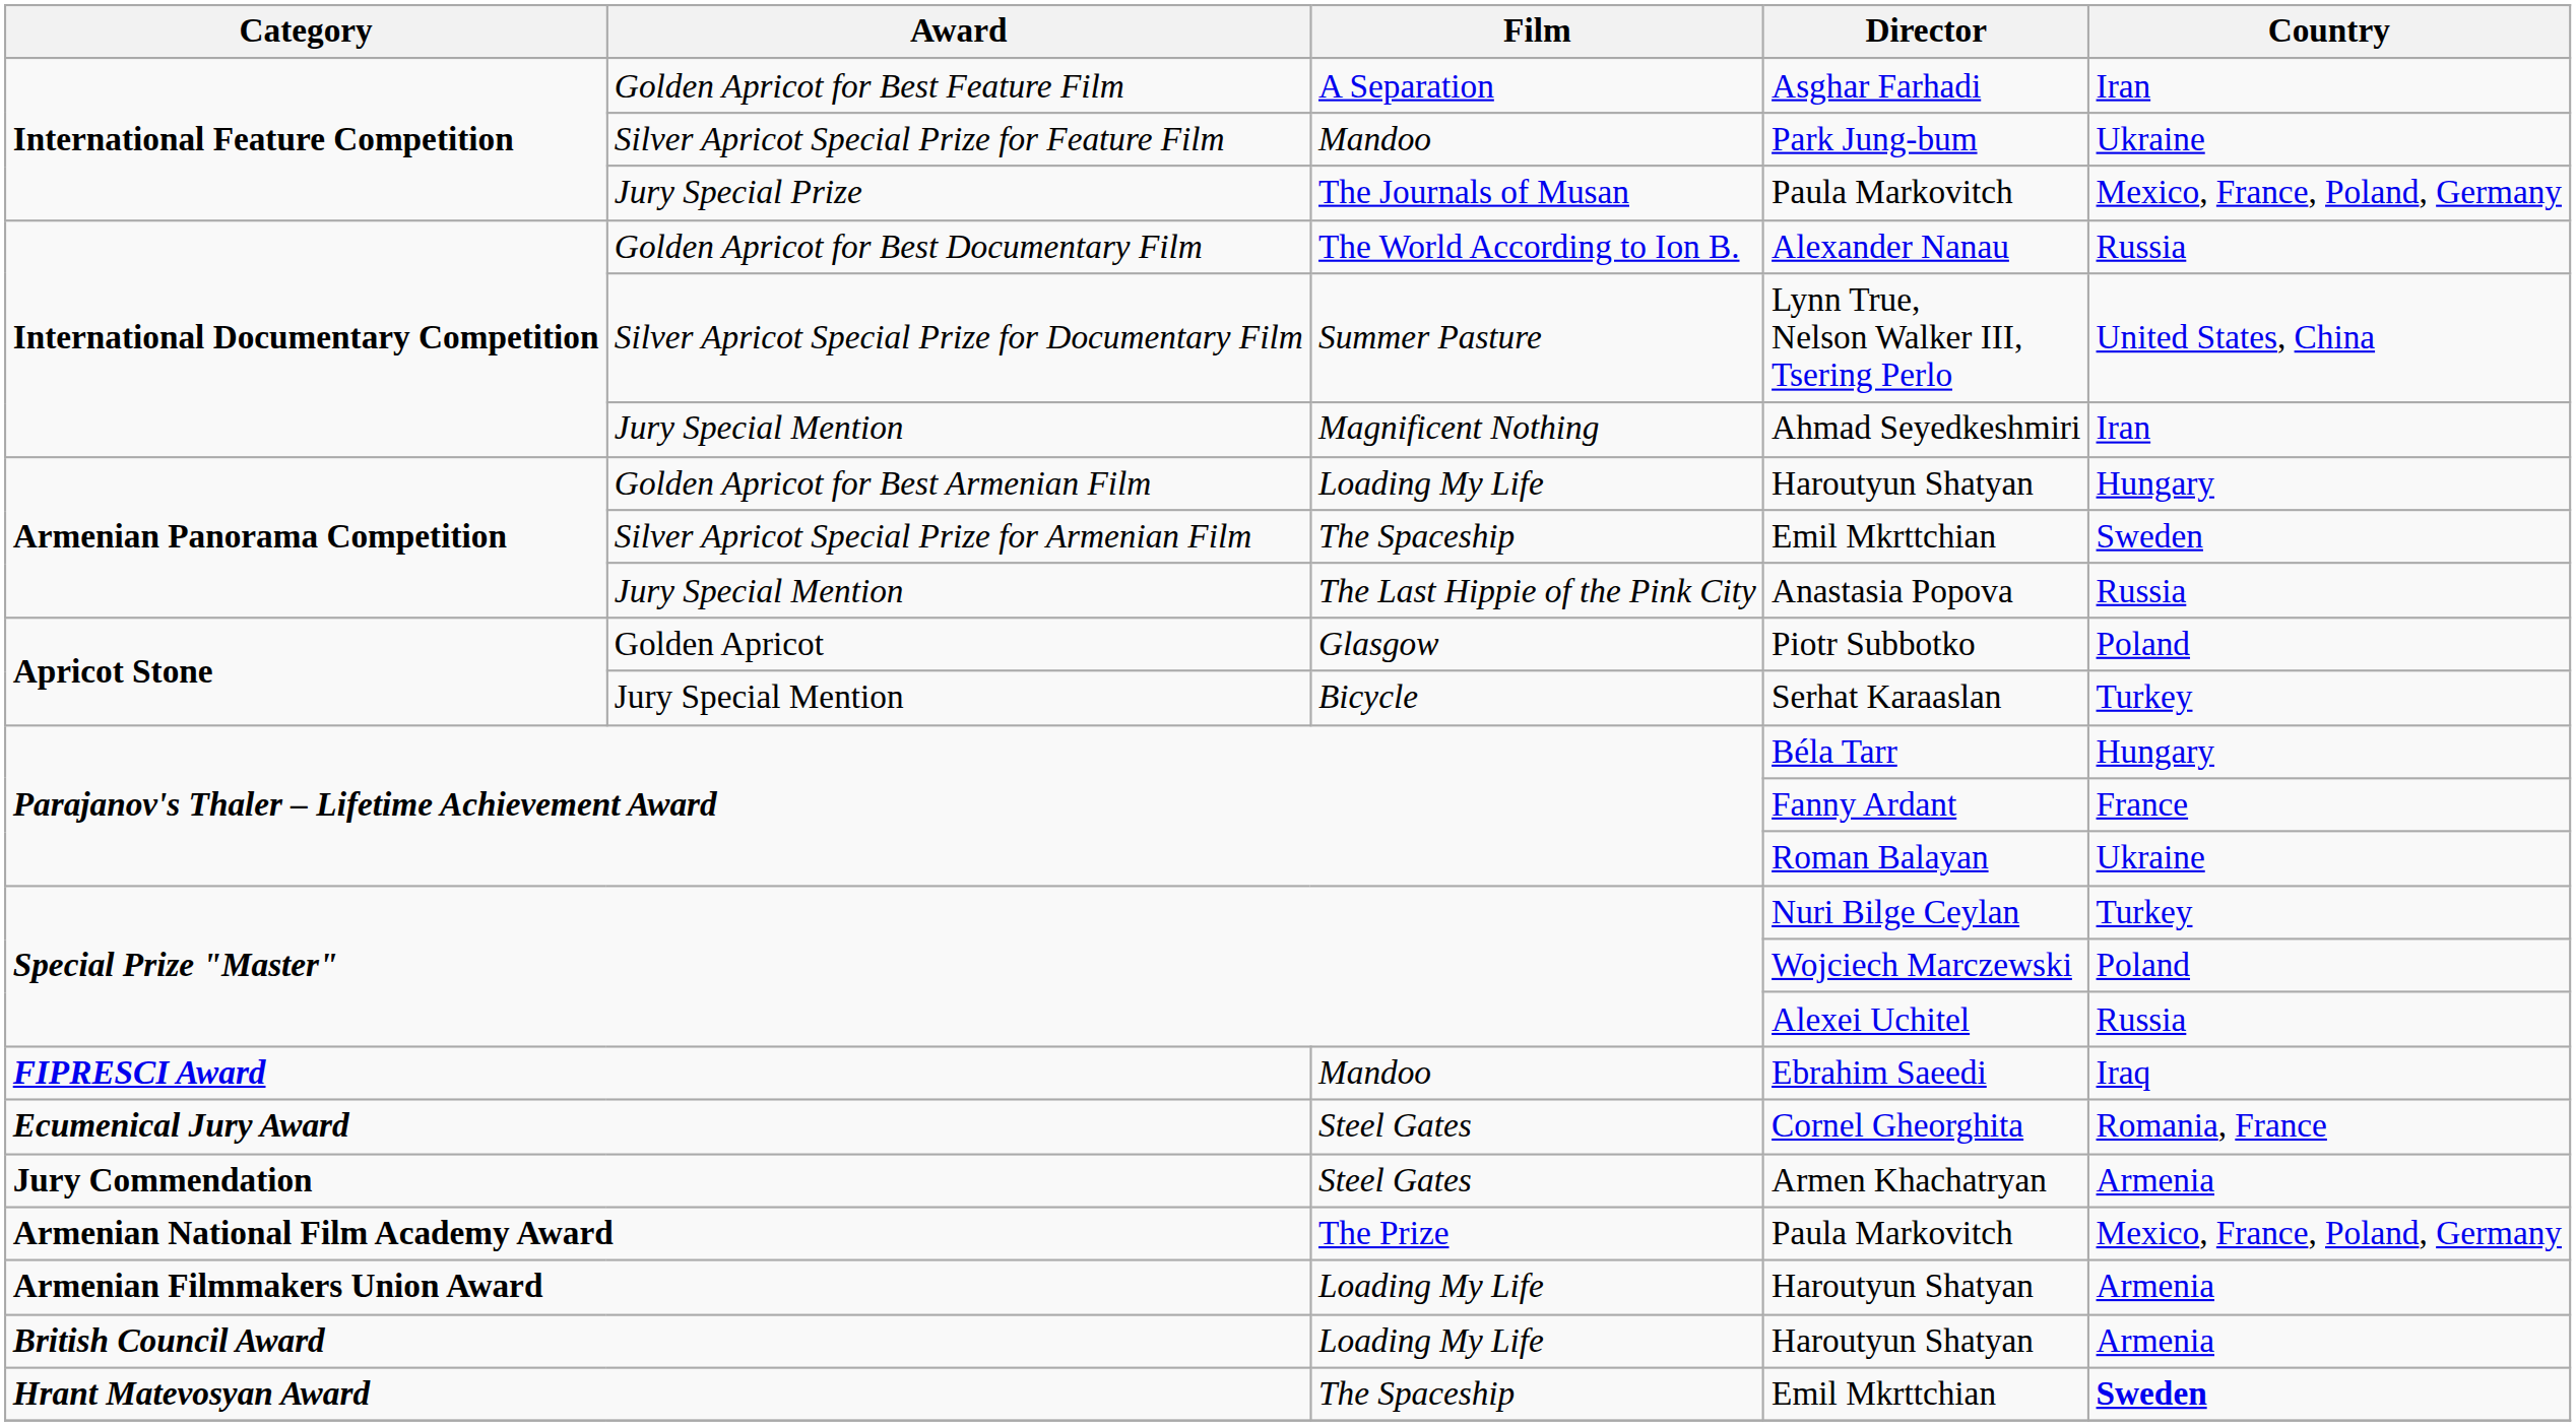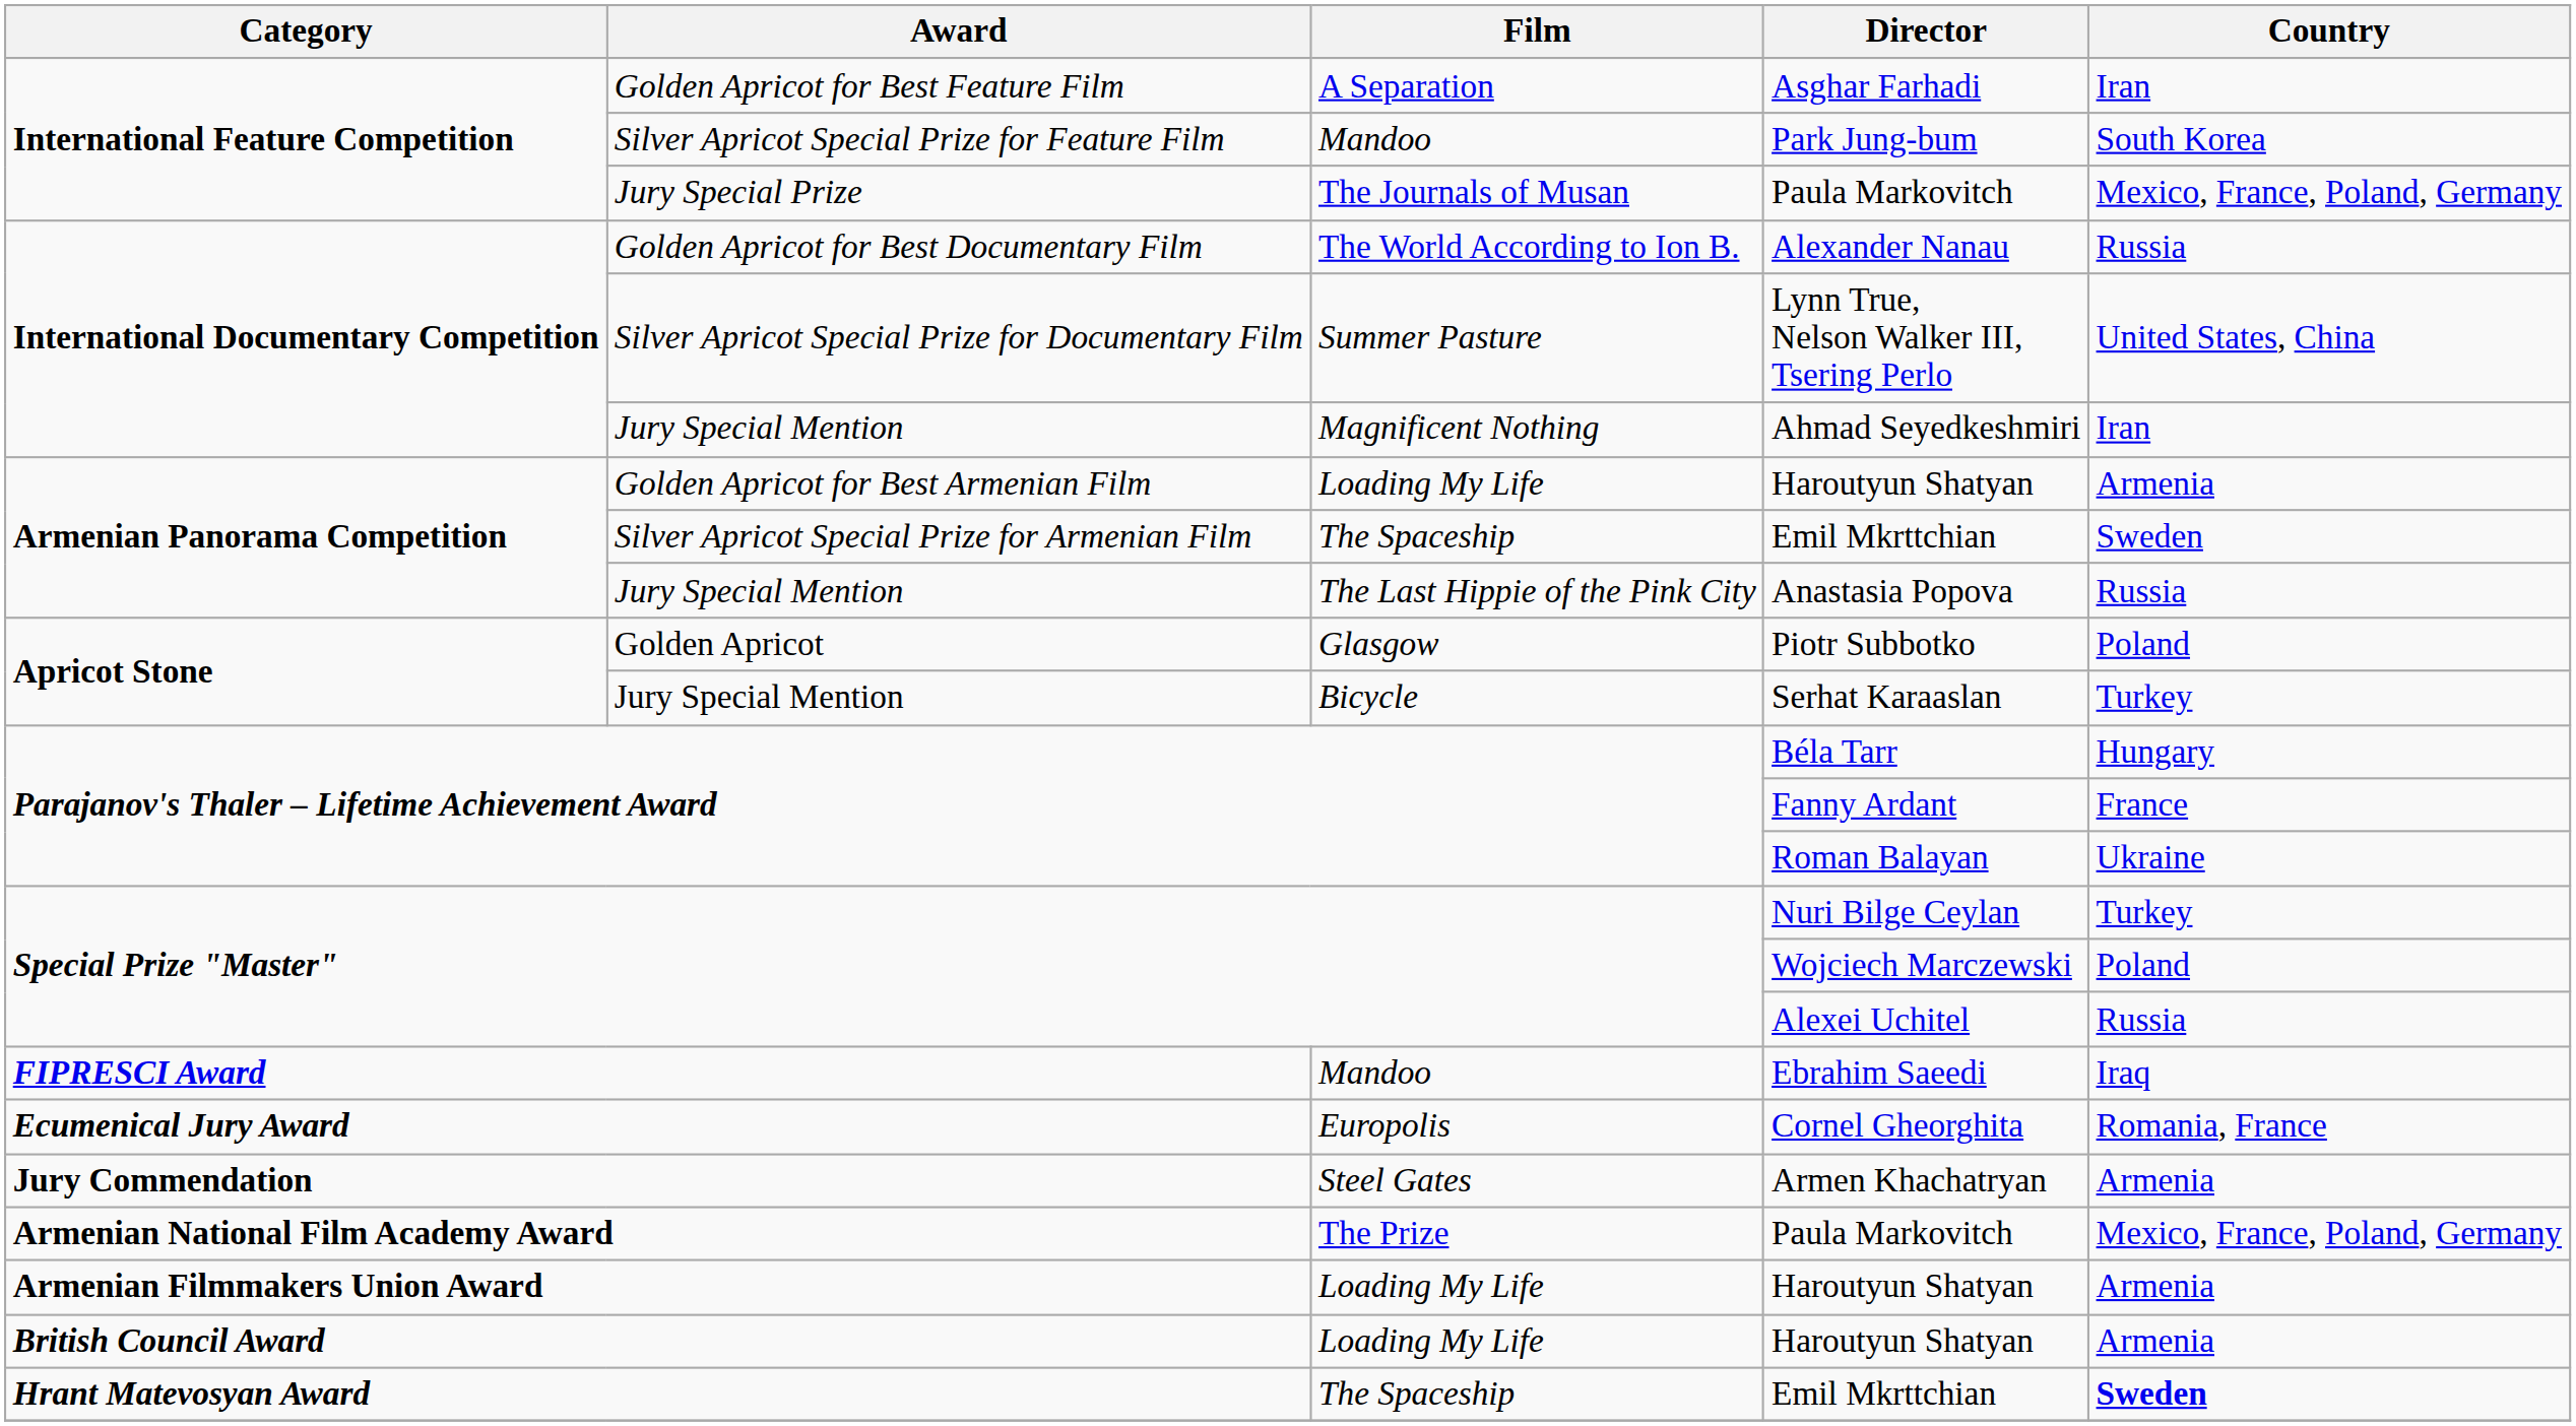 <table class="wikitable sortable">
 <tr>
 <th>Category</th>
 <th>Award</th>
 <th>Film</th>
 <th>Director</th>
 <th>Country</th>
 </tr>
 <tr>
 <td rowspan="3"><strong>International Feature Competition</strong></td>
 <td><em>Golden Apricot for Best Feature Film</em></td>
 <td><a href='#'>A Separation</a></td>
 <td><a href='#'>Asghar Farhadi</a></td>
 <td> <a href='#'>Iran</a></td>
 </tr>
 <tr>
 <td><em>Silver Apricot Special Prize for Feature Film</em></td>
 <td><em>Mandoo</em></td>
 <td><a href='#'>Park Jung-bum</a></td>
-<td><a href='#'>Ukraine</a></td>
+<td> <a href='#'>South Korea</a></td>
 </tr>
 <tr>
 <td><em>Jury Special Prize</em></td>
 <td><a href='#'>The Journals of Musan</a></td>
 <td>Paula Markovitch</td>
 <td><a href='#'>Mexico</a>, <a href='#'>France</a>, <a href='#'>Poland</a>, <a href='#'>Germany</a></td>
 </tr>
 <tr>
 <td rowspan="3"><strong>International Documentary Competition</strong></td>
 <td><em>Golden Apricot for Best Documentary Film</em></td>
 <td><a href='#'>The World According to Ion B.</a></td>
 <td><a href='#'>Alexander Nanau</a></td>
 <td> <a href='#'>Russia</a></td>
 </tr>
 <tr>
 <td><em>Silver Apricot Special Prize for Documentary Film</em></td>
 <td><em>Summer Pasture</em></td>
 <td>Lynn True,<br>Nelson Walker III,<br><a href='#'>Tsering Perlo</a></td>
 <td><a href='#'>United States</a>, <a href='#'>China</a></td>
 </tr>
 <tr>
 <td><em>Jury Special Mention</em></td>
 <td><em>Magnificent Nothing</em></td>
 <td>Ahmad Seyedkeshmiri</td>
 <td><a href='#'>Iran</a></td>
 </tr>
 <tr>
 <td rowspan="3"><strong>Armenian Panorama Competition</strong></td>
 <td><em>Golden Apricot for Best Armenian Film</em></td>
 <td><em>Loading My Life</em></td>
 <td>Haroutyun Shatyan</td>
-<td><a href='#'>Hungary</a></td>
+<td> <a href='#'>Armenia</a></td>
 </tr>
 <tr>
 <td><em>Silver Apricot Special Prize for Armenian Film</em></td>
 <td><em>The Spaceship</em></td>
 <td>Emil Mkrttchian</td>
 <td><a href='#'>Sweden</a></td>
 </tr>
 <tr>
 <td><em>Jury Special Mention</em></td>
 <td><em>The Last Hippie of the Pink City</em></td>
 <td>Anastasia Popova</td>
 <td><a href='#'>Russia</a></td>
 </tr>
 <tr>
 <td rowspan="2"><strong>Apricot Stone</strong></td>
 <td>Golden Apricot</td>
 <td><em>Glasgow</em></td>
 <td>Piotr Subbotko</td>
 <td><a href='#'>Poland</a></td>
 </tr>
 <tr>
 <td>Jury Special Mention</td>
 <td><em>Bicycle</em></td>
 <td>Serhat Karaaslan</td>
 <td><a href='#'>Turkey</a></td>
 </tr>
 <tr>
 <td colspan="3" rowspan="3"><strong><em>Parajanov's Thaler – Lifetime Achievement Award</em></strong></td>
 <td><a href='#'>Béla Tarr</a></td>
 <td><a href='#'>Hungary</a></td>
 </tr>
 <tr>
 <td><a href='#'>Fanny Ardant</a></td>
 <td><a href='#'>France</a></td>
 </tr>
 <tr>
 <td><a href='#'>Roman Balayan</a></td>
 <td><a href='#'>Ukraine</a></td>
 </tr>
 <tr>
 <td colspan="3" rowspan="3"><strong><em>Special Prize "Master"</em></strong></td>
 <td><a href='#'>Nuri Bilge Ceylan</a></td>
 <td><a href='#'>Turkey</a></td>
 </tr>
 <tr>
 <td><a href='#'>Wojciech Marczewski</a></td>
 <td><a href='#'>Poland</a></td>
 </tr>
 <tr>
 <td><a href='#'>Alexei Uchitel</a></td>
 <td><a href='#'>Russia</a></td>
 </tr>
 <tr>
 <td colspan="2"><strong><em><a href='#'>FIPRESCI Award</a></em></strong></td>
 <td><em>Mandoo</em></td>
 <td><a href='#'>Ebrahim Saeedi</a></td>
 <td><a href='#'>Iraq</a></td>
 </tr>
 <tr>
 <td colspan="2"><strong><em>Ecumenical Jury Award</em></strong></td>
-<td><em>Steel Gates</em></td>
+<td><em>Europolis</em></td>
 <td><a href='#'>Cornel Gheorghita</a></td>
 <td><a href='#'>Romania</a>, <a href='#'>France</a></td>
 </tr>
 <tr>
 <td colspan="2"><strong>Jury Commendation</strong></td>
 <td><em>Steel Gates</em></td>
 <td>Armen Khachatryan</td>
 <td> <a href='#'>Armenia</a></td>
 </tr>
 <tr>
 <td colspan="2"><strong>Armenian National Film Academy Award</strong></td>
 <td><a href='#'>The Prize</a></td>
 <td>Paula Markovitch</td>
 <td><a href='#'>Mexico</a>, <a href='#'>France</a>, <a href='#'>Poland</a>, <a href='#'>Germany</a></td>
 </tr>
 <tr>
 <td colspan="2"><strong>Armenian Filmmakers Union Award</strong></td>
 <td><em>Loading My Life</em></td>
 <td>Haroutyun Shatyan</td>
 <td> <a href='#'>Armenia</a></td>
 </tr>
 <tr>
 <td colspan="2"><strong><em>British Council Award</em></strong></td>
 <td><em>Loading My Life</em></td>
 <td>Haroutyun Shatyan</td>
 <td> <a href='#'>Armenia</a></td>
 </tr>
 <tr>
 <td colspan="2"><strong><em>Hrant Matevosyan Award</em></strong></td>
 <td><em>The Spaceship</em></td>
 <td>Emil Mkrttchian</td>
 <td><strong><a href='#'>Sweden</a></strong></td>
 </tr>
 <tr>
 </tr>
 </table>
